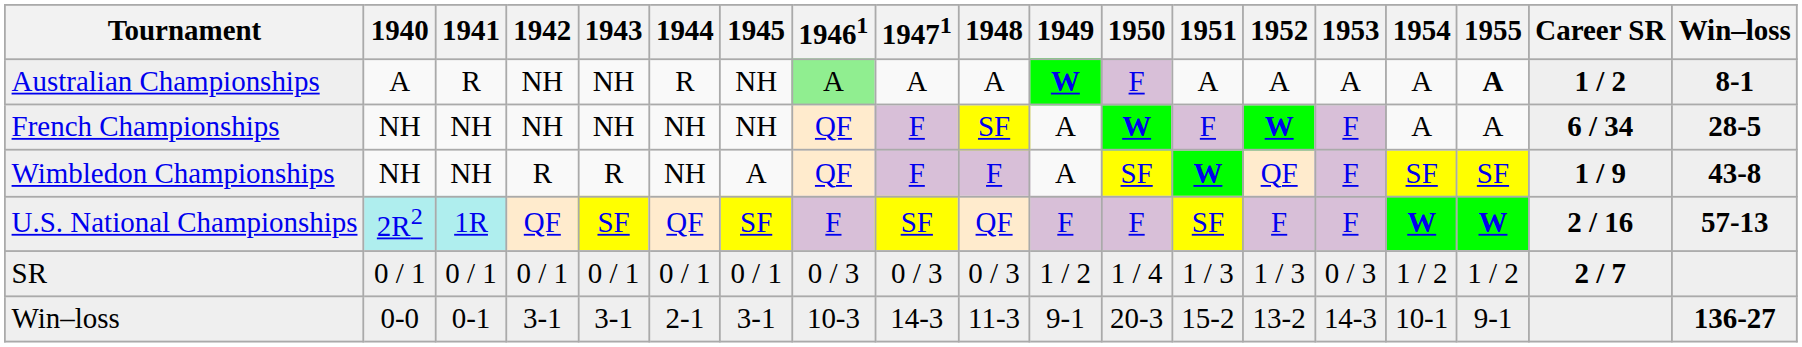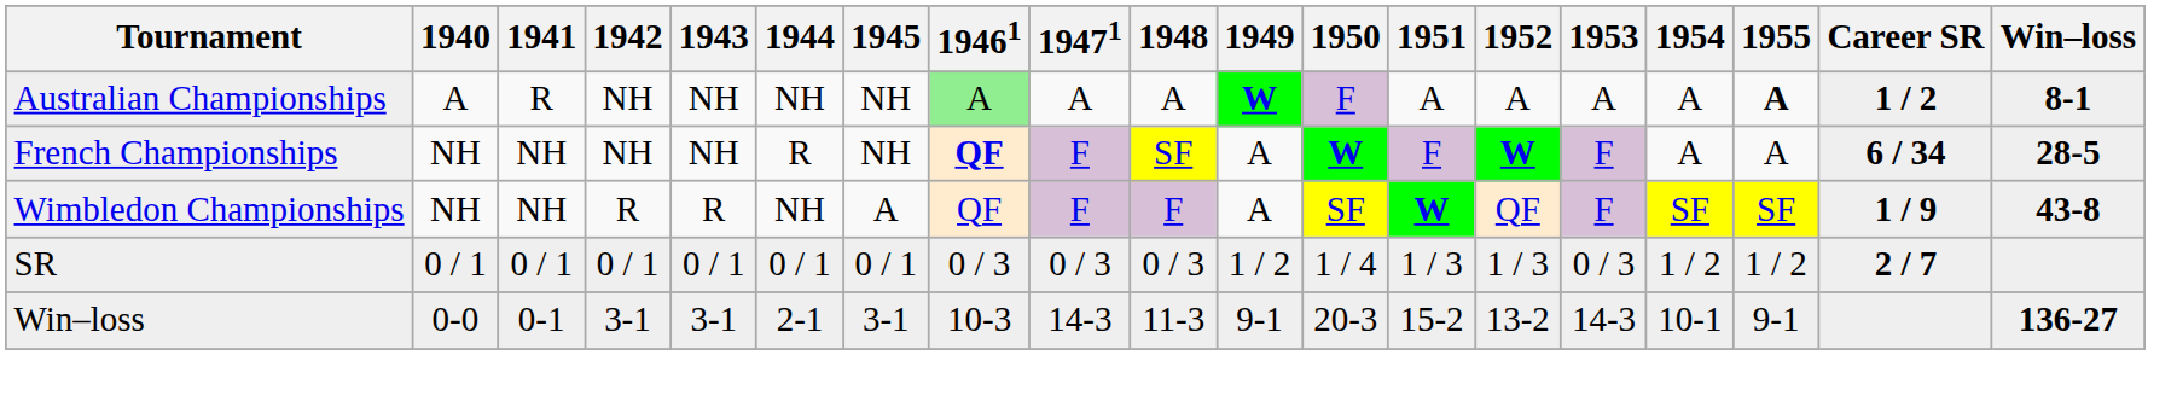 <table class="wikitable">
 <tr>
 <th>Tournament</th>
 <th>1940</th>
 <th>1941</th>
 <th>1942</th>
 <th>1943</th>
 <th>1944</th>
 <th>1945</th>
 <th>1946<sup>1</sup></th>
 <th>1947<sup>1</sup></th>
 <th>1948</th>
 <th>1949</th>
 <th>1950</th>
 <th>1951</th>
 <th>1952</th>
 <th>1953</th>
 <th>1954</th>
 <th>1955</th>
 <th>Career SR</th>
 <th>Win–loss</th>
 </tr>
 <tr>
 <td style="background:#EFEFEF;"><a href='#'>Australian Championships</a></td>
 <td align="center">A</td>
 <td align="center">R</td>
 <td align="center">NH</td>
 <td align="center">NH</td>
-<td align="center">R</td>
+<td align="center">NH</td>
 <td align="center">NH</td>
 <td align="center" style="background: lightgreen;">A</td>
 <td align="center">A</td>
 <td align="center">A</td>
 <td align="center" style="background:#00ff00;"><strong><a href='#'>W</a></strong></td>
 <td align="center" style="background:#D8BFD8;"><a href='#'>F</a></td>
 <td align="center">A</td>
 <td align="center">A</td>
 <td align="center">A</td>
 <td align="center">A</td>
 <td align="center"><strong>A</strong></td>
 <td align="center" style="background:#EFEFEF;"><strong>1 / 2</strong></td>
 <td align="center" style="background:#EFEFEF;"><strong>8-1</strong></td>
 </tr>
 <tr>
 <td style="background:#EFEFEF;"><a href='#'>French Championships</a></td>
 <td align="center">NH</td>
 <td align="center">NH</td>
 <td align="center">NH</td>
 <td align="center">NH</td>
+<td align="center">R</td>
 <td align="center">NH</td>
-<td align="center">NH</td>
-<td align="center" style="background:#ffebcd;"><a href='#'>QF</a></td>
+<td align="center" style="background:#ffebcd;"><strong><a href='#'>QF</a></strong></td>
 <td align="center" style="background:#D8BFD8;"><a href='#'>F</a></td>
 <td align="center" style="background:yellow;"><a href='#'>SF</a></td>
 <td align="center">A</td>
 <td align="center" style="background:#00ff00;"><strong><a href='#'>W</a></strong></td>
 <td align="center" style="background:#D8BFD8;"><a href='#'>F</a></td>
 <td align="center" style="background:#00ff00;"><strong><a href='#'>W</a></strong></td>
 <td align="center" style="background:#D8BFD8;"><a href='#'>F</a></td>
 <td align="center">A</td>
 <td align="center">A</td>
 <td align="center" style="background:#EFEFEF;"><strong>6 / 34</strong></td>
 <td align="center" style="background:#EFEFEF;"><strong>28-5</strong></td>
 </tr>
 <tr>
 <td style="background:#EFEFEF;"><a href='#'>Wimbledon Championships</a></td>
 <td align="center">NH</td>
 <td align="center">NH</td>
 <td align="center">R</td>
 <td align="center">R</td>
 <td align="center">NH</td>
 <td align="center">A</td>
 <td align="center" style="background:#ffebcd;"><a href='#'>QF</a></td>
 <td align="center" style="background:#D8BFD8;"><a href='#'>F</a></td>
 <td align="center" style="background:#D8BFD8;"><a href='#'>F</a></td>
 <td align="center">A</td>
 <td align="center" style="background:yellow;"><a href='#'>SF</a></td>
 <td align="center" style="background:#00ff00;"><strong><a href='#'>W</a></strong></td>
 <td align="center" style="background:#ffebcd;"><a href='#'>QF</a></td>
 <td align="center" style="background:#D8BFD8;"><a href='#'>F</a></td>
 <td align="center" style="background:yellow;"><a href='#'>SF</a></td>
 <td align="center" style="background:yellow;"><a href='#'>SF</a></td>
 <td align="center" style="background:#EFEFEF;"><strong>1 / 9</strong></td>
 <td align="center" style="background:#EFEFEF;"><strong>43-8</strong></td>
-</tr>
-<tr>
-<td style="background:#EFEFEF;"><a href='#'>U.S. National Championships</a></td>
-<td align="center" style="background:#afeeee;"><a href='#'>2R<sup>2</sup></a></td>
-<td align="center" style="background:#afeeee;"><a href='#'>1R</a></td>
-<td align="center" style="background:#ffebcd;"><a href='#'>QF</a></td>
-<td align="center" style="background:yellow;"><a href='#'>SF</a></td>
-<td align="center" style="background:#ffebcd;"><a href='#'>QF</a></td>
-<td align="center" style="background:yellow;"><a href='#'>SF</a></td>
-<td align="center" style="background:#D8BFD8;"><a href='#'>F</a></td>
-<td align="center" style="background:yellow;"><a href='#'>SF</a></td>
-<td align="center" style="background:#ffebcd;"><a href='#'>QF</a></td>
-<td align="center" style="background:#D8BFD8;"><a href='#'>F</a></td>
-<td align="center" style="background:#D8BFD8;"><a href='#'>F</a></td>
-<td align="center" style="background:yellow;"><a href='#'>SF</a></td>
-<td align="center" style="background:#D8BFD8;"><a href='#'>F</a></td>
-<td align="center" style="background:#D8BFD8;"><a href='#'>F</a></td>
-<td align="center" style="background:#00ff00;"><strong><a href='#'>W</a></strong></td>
-<td align="center" style="background:#00ff00;"><strong><a href='#'>W</a></strong></td>
-<td align="center" style="background:#EFEFEF;"><strong>2 / 16</strong></td>
-<td align="center" style="background:#EFEFEF;"><strong>57-13</strong></td>
 </tr>
 <tr>
 <td style="background:#EFEFEF;">SR</td>
 <td align="center" style="background:#EFEFEF;">0 / 1</td>
 <td align="center" style="background:#EFEFEF;">0 / 1</td>
 <td align="center" style="background:#EFEFEF;">0 / 1</td>
 <td align="center" style="background:#EFEFEF;">0 / 1</td>
 <td align="center" style="background:#EFEFEF;">0 / 1</td>
 <td align="center" style="background:#EFEFEF;">0 / 1</td>
 <td align="center" style="background:#EFEFEF;">0 / 3</td>
 <td align="center" style="background:#EFEFEF;">0 / 3</td>
 <td align="center" style="background:#EFEFEF;">0 / 3</td>
 <td align="center" style="background:#EFEFEF;">1 / 2</td>
 <td align="center" style="background:#EFEFEF;">1 / 4</td>
 <td align="center" style="background:#EFEFEF;">1 / 3</td>
 <td align="center" style="background:#EFEFEF;">1 / 3</td>
 <td align="center" style="background:#EFEFEF;">0 / 3</td>
 <td align="center" style="background:#EFEFEF;">1 / 2</td>
 <td align="center" style="background:#EFEFEF;">1 / 2</td>
 <td align="center" style="background:#EFEFEF;"><strong>2 / 7</strong></td>
 <td align="center" style="background:#EFEFEF;"></td>
 </tr>
 <tr>
 <td style="background:#EFEFEF;">Win–loss</td>
 <td align="center" style="background:#EFEFEF;">0-0</td>
 <td align="center" style="background:#EFEFEF;">0-1</td>
 <td align="center" style="background:#EFEFEF;">3-1</td>
 <td align="center" style="background:#EFEFEF;">3-1</td>
 <td align="center" style="background:#EFEFEF;">2-1</td>
 <td align="center" style="background:#EFEFEF;">3-1</td>
 <td align="center" style="background:#EFEFEF;">10-3</td>
 <td align="center" style="background:#EFEFEF;">14-3</td>
 <td align="center" style="background:#EFEFEF;">11-3</td>
 <td align="center" style="background:#EFEFEF;">9-1</td>
 <td align="center" style="background:#EFEFEF;">20-3</td>
 <td align="center" style="background:#EFEFEF;">15-2</td>
 <td align="center" style="background:#EFEFEF;">13-2</td>
 <td align="center" style="background:#EFEFEF;">14-3</td>
 <td align="center" style="background:#EFEFEF;">10-1</td>
 <td align="center" style="background:#EFEFEF;">9-1</td>
 <td align="center" style="background:#EFEFEF;"></td>
 <td align="center" style="background:#EFEFEF;"><strong>136-27</strong></td>
 </tr>
 </table>
